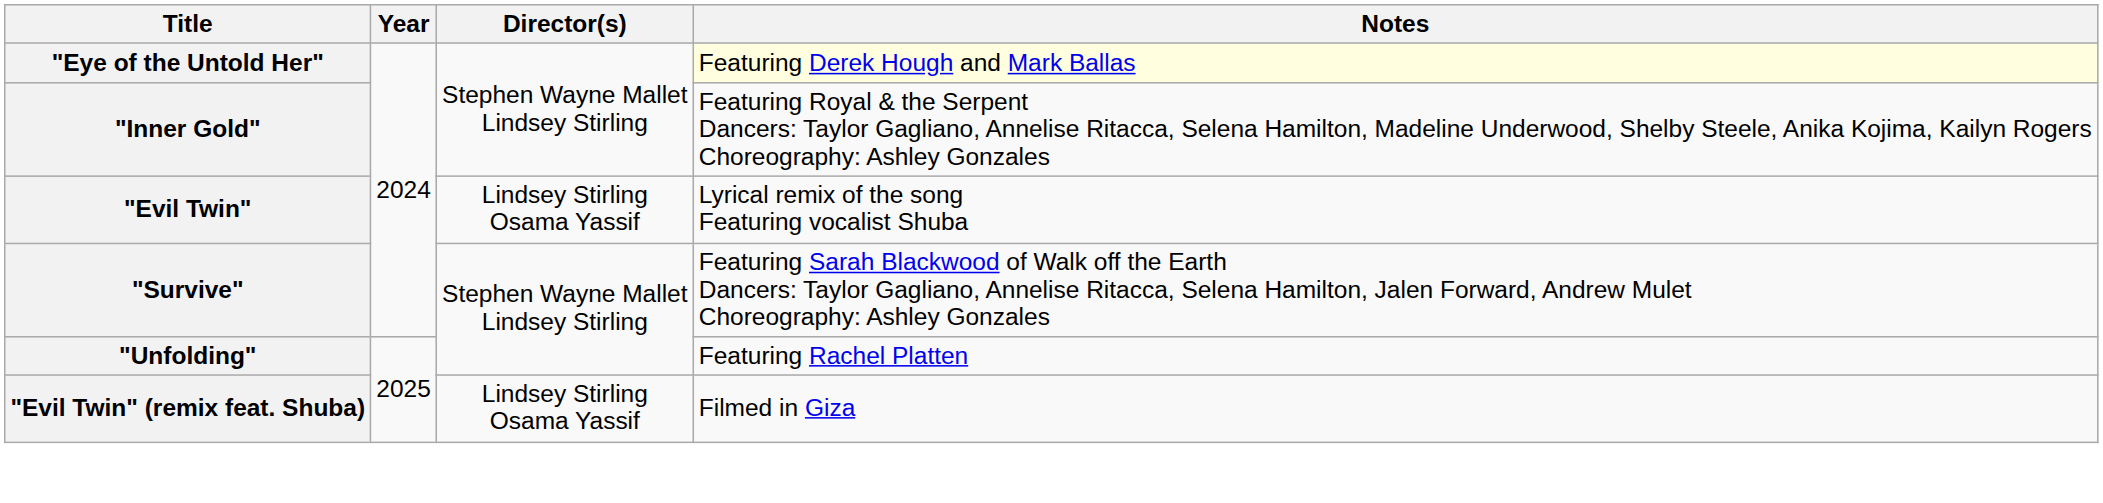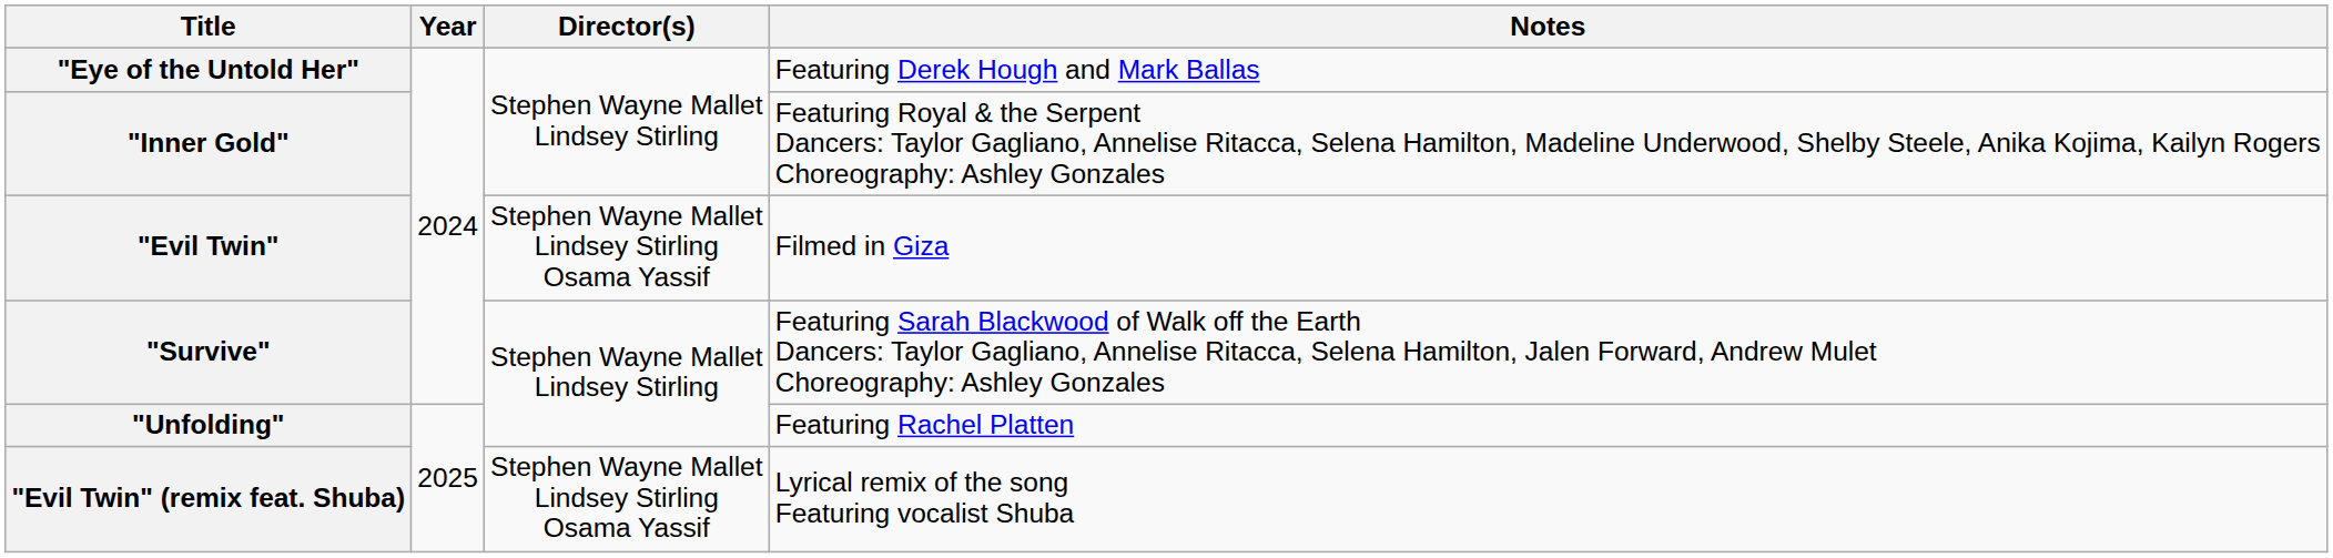 <table class="wikitable plainrowheaders" style="text-align:center;">
 <tr>
 <th scope="col">Title</th>
 <th scope="col">Year</th>
 <th scope="col">Director(s)</th>
 <th scope="col">Notes</th>
 </tr>
 <tr>
 <th scope="row">"Eye of the Untold Her"</th>
 <td rowspan="4">2024</td>
 <td rowspan="2">Stephen Wayne Mallet<br>Lindsey Stirling</td>
-<td style="background: lightyellow; text-align:left;">Featuring <a href='#'>Derek Hough</a> and <a href='#'>Mark Ballas</a></td>
+<td style="text-align:left;">Featuring <a href='#'>Derek Hough</a> and <a href='#'>Mark Ballas</a></td>
 </tr>
 <tr>
 <th scope="row">"Inner Gold"</th>
 <td style="text-align:left;">Featuring Royal & the Serpent<br>Dancers: Taylor Gagliano, Annelise Ritacca, Selena Hamilton, Madeline Underwood, Shelby Steele, Anika Kojima, Kailyn Rogers<br>Choreography: Ashley Gonzales</td>
 </tr>
 <tr>
 <th scope="row">"Evil Twin"</th>
-<td>Lindsey Stirling<br>Osama Yassif</td>
-<td style="text-align:left;">Lyrical remix of the song<br>Featuring vocalist Shuba</td>
+<td rowspan="1">Stephen Wayne Mallet<br>Lindsey Stirling<br>Osama Yassif</td>
+<td style="text-align:left;">Filmed in <a href='#'>Giza</a></td>
 </tr>
 <tr>
 <th scope="row">"Survive"</th>
 <td rowspan="2">Stephen Wayne Mallet<br>Lindsey Stirling</td>
 <td style="text-align:left;">Featuring <a href='#'>Sarah Blackwood</a> of Walk off the Earth<br>Dancers: Taylor Gagliano, Annelise Ritacca, Selena Hamilton, Jalen Forward, Andrew Mulet<br>Choreography: Ashley Gonzales</td>
 </tr>
 <tr>
 <th scope="row">"Unfolding"</th>
 <td rowspan="2">2025</td>
 <td style="text-align:left;">Featuring <a href='#'>Rachel Platten</a></td>
 </tr>
 <tr>
 <th scope="row">"Evil Twin" (remix feat. Shuba)</th>
-<td>Lindsey Stirling<br>Osama Yassif</td>
-<td style="text-align:left;">Filmed in <a href='#'>Giza</a></td>
+<td rowspan="1">Stephen Wayne Mallet<br>Lindsey Stirling<br>Osama Yassif</td>
+<td style="text-align:left;">Lyrical remix of the song<br>Featuring vocalist Shuba</td>
 </tr>
 </table>
